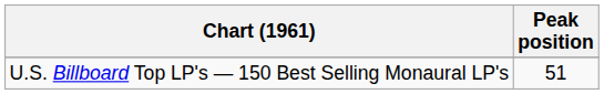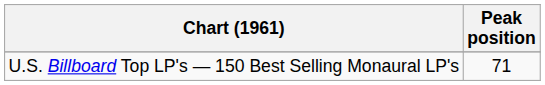 <table class="wikitable sortable">
 <tr>
 <th align="center">Chart (1961)</th>
 <th align="center">Peak<br>position</th>
 </tr>
 <tr>
 </tr>
 <tr>
 <td>U.S. <em><a href='#'>Billboard</a></em> Top LP's — 150 Best Selling Monaural LP's</td>
-<td align="center">51</td>
+<td align="center">71</td>
 </tr>
 </table>
